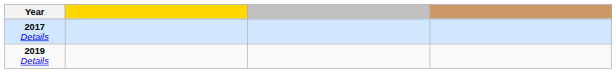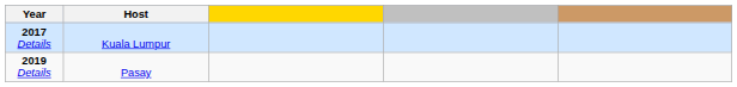 <table class="wikitable"  style="font-size:90%; text-align:center; width:60%;">
 <tr style="background:#c1d8ff;">
 <th width=8%>Year</th>
+<th width=20%>Host</th>
 <th style="background:gold; width:24%;"></th>
 <th style="background:silver; width:24%;"></th>
 <th style="background:#c96; width:24%;"></th>
 </tr>
 <tr style="background:#d0e7ff;">
 <td><strong>2017</strong><br><em><a href='#'>Details</a></em></td>
+<td> <br><a href='#'>Kuala Lumpur</a></td>
 <td><strong></strong></td>
 <td></td>
 <td></td>
 </tr>
 <tr>
 <td><strong>2019</strong><br><em><a href='#'>Details</a></em></td>
+<td> <br><a href='#'>Pasay</a></td>
 <td><strong></strong></td>
 <td></td>
 <td></td>
 </tr>
 </table>
